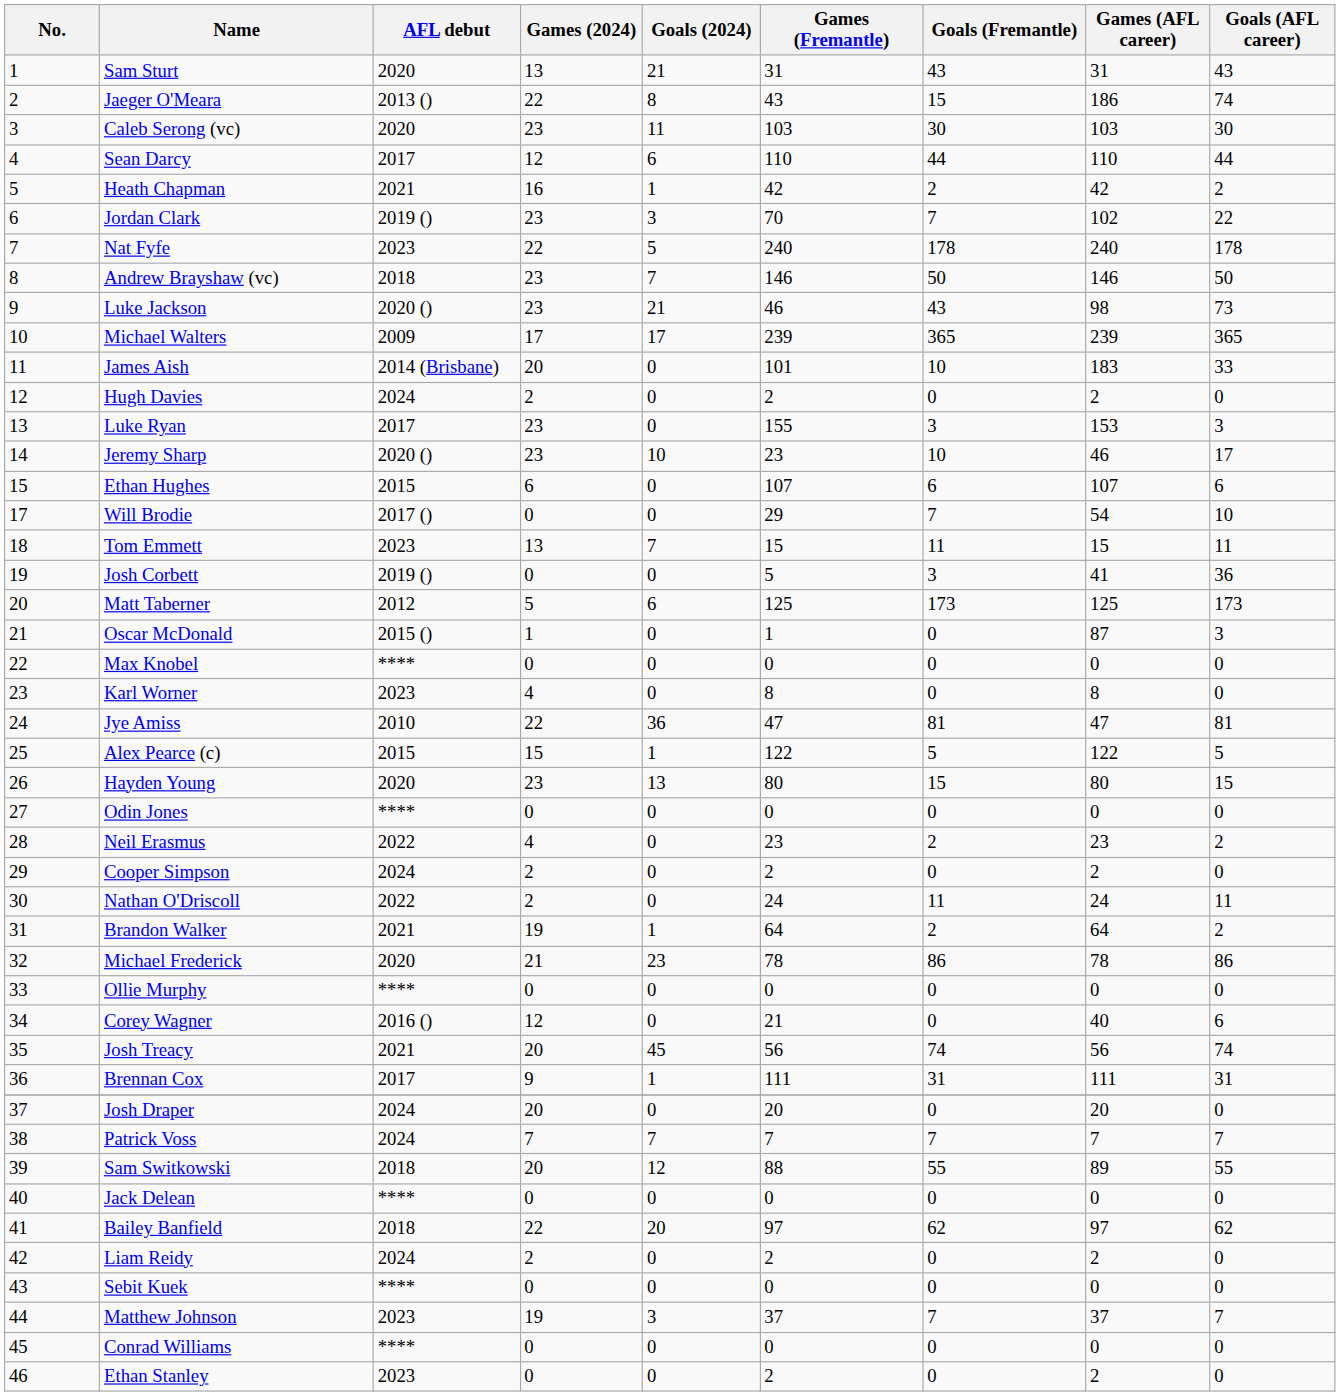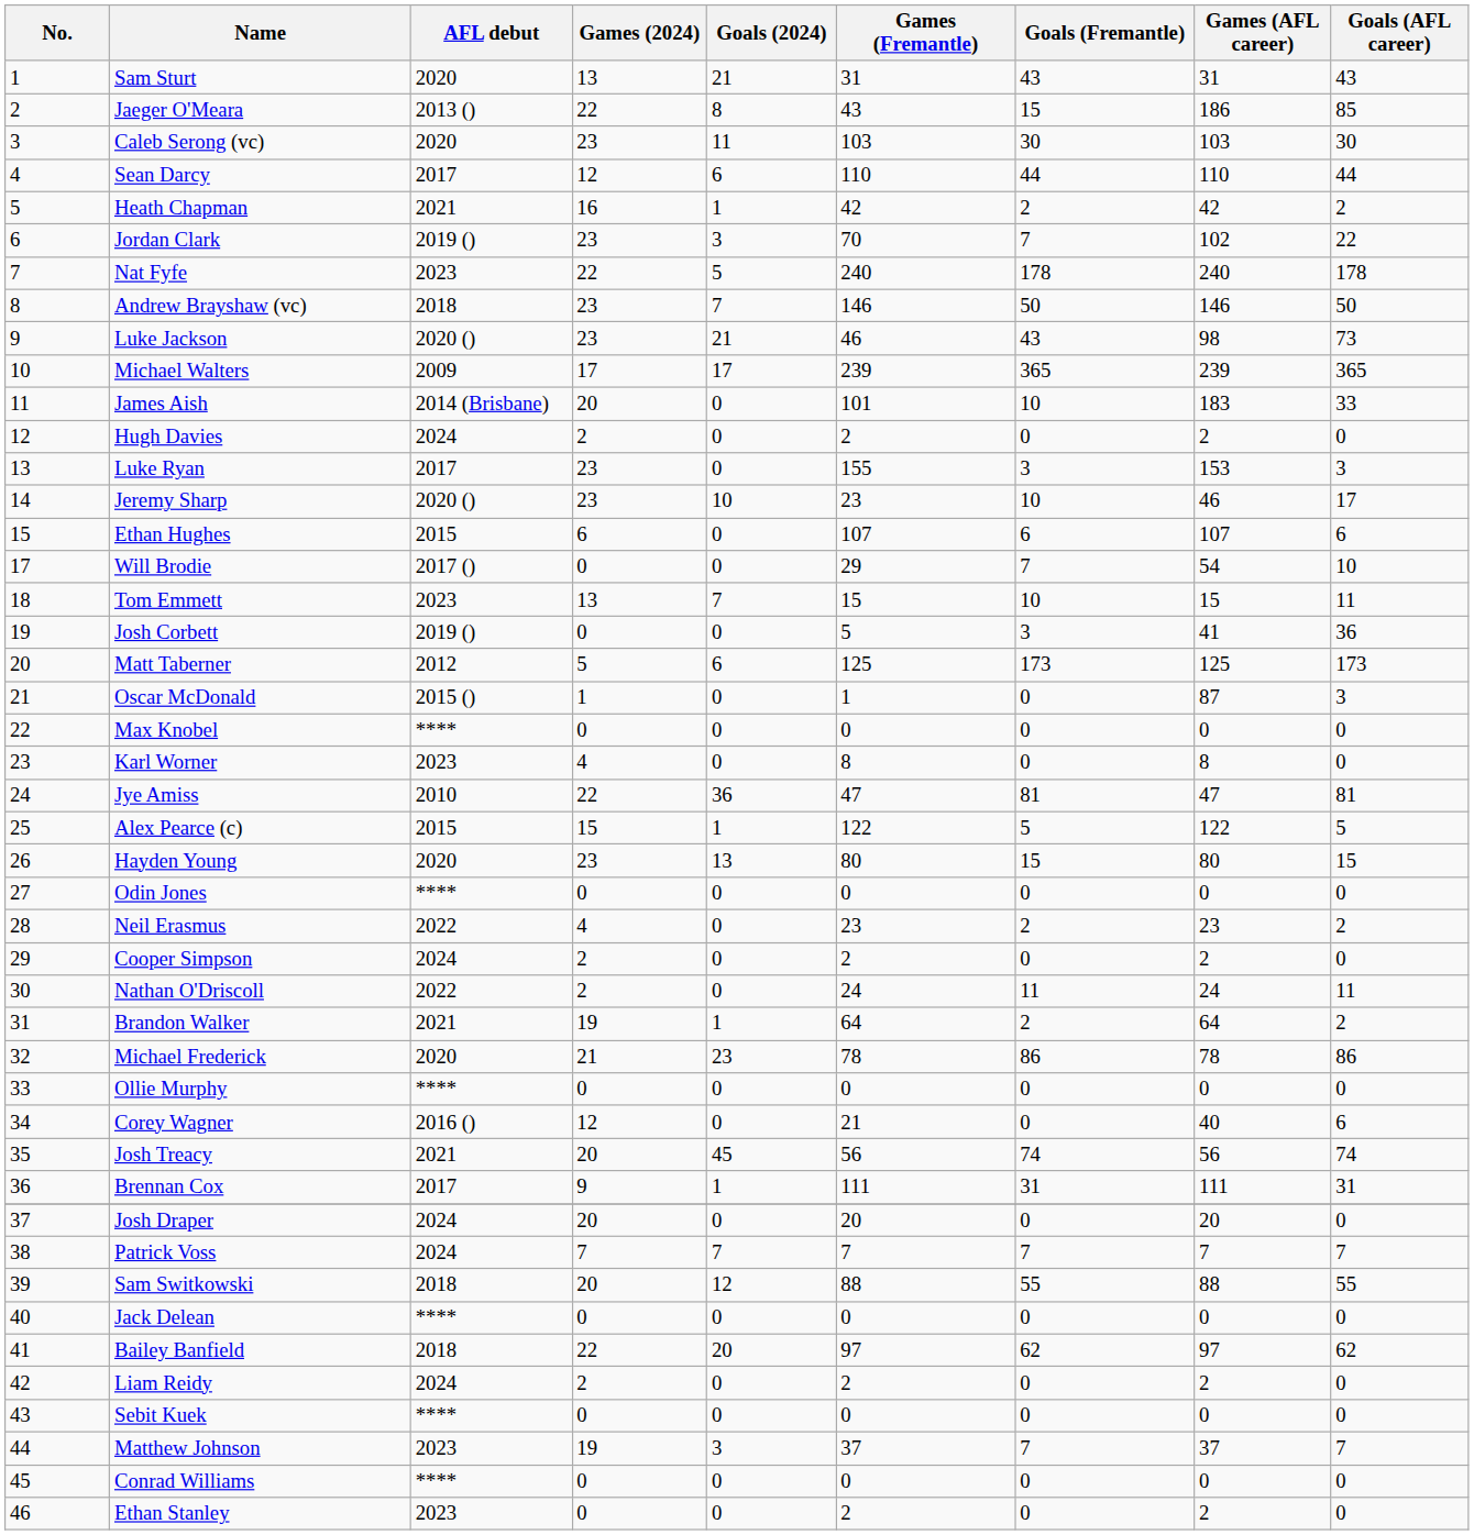 <table class="wikitable sortable" style="width:90%;">
 <tr>
 <th width="2%">No.</th>
 <th width="6%">Name</th>
 <th width="2%"><a href='#'>AFL</a> debut</th>
 <th width="2%">Games (2024)</th>
 <th width="2%">Goals (2024)</th>
 <th width="2%">Games (<a href='#'>Fremantle</a>)</th>
 <th width="2%">Goals (Fremantle)</th>
 <th width="2%">Games (AFL career)</th>
 <th width="2%">Goals (AFL career)</th>
 </tr>
 <tr>
 <td align="left">1</td>
 <td><a href='#'>Sam Sturt</a></td>
 <td>2020</td>
 <td>13</td>
 <td>21</td>
 <td>31</td>
 <td>43</td>
 <td>31</td>
 <td>43</td>
 </tr>
 <tr>
 <td>2</td>
 <td><a href='#'>Jaeger O'Meara</a></td>
 <td>2013 ()</td>
 <td>22</td>
 <td>8</td>
 <td>43</td>
 <td>15</td>
 <td>186</td>
-<td>74</td>
+<td>85</td>
 </tr>
 <tr>
 <td>3</td>
 <td><a href='#'>Caleb Serong</a> (vc)</td>
 <td>2020</td>
 <td>23</td>
 <td>11</td>
 <td>103</td>
 <td>30</td>
 <td>103</td>
 <td>30</td>
 </tr>
 <tr>
 <td>4</td>
 <td><a href='#'>Sean Darcy</a></td>
 <td>2017</td>
 <td>12</td>
 <td>6</td>
 <td>110</td>
 <td>44</td>
 <td>110</td>
 <td>44</td>
 </tr>
 <tr>
 <td>5</td>
 <td><a href='#'>Heath Chapman</a></td>
 <td>2021</td>
 <td>16</td>
 <td>1</td>
 <td>42</td>
 <td>2</td>
 <td>42</td>
 <td>2</td>
 </tr>
 <tr>
 <td>6</td>
 <td><a href='#'>Jordan Clark</a></td>
 <td>2019 ()</td>
 <td>23</td>
 <td>3</td>
 <td>70</td>
 <td>7</td>
 <td>102</td>
 <td>22</td>
 </tr>
 <tr>
 <td>7</td>
 <td><a href='#'>Nat Fyfe</a></td>
 <td>2023</td>
 <td>22</td>
 <td>5</td>
 <td>240</td>
 <td>178</td>
 <td>240</td>
 <td>178</td>
 </tr>
 <tr>
 <td>8</td>
 <td><a href='#'>Andrew Brayshaw</a> (vc)</td>
 <td>2018</td>
 <td>23</td>
 <td>7</td>
 <td>146</td>
 <td>50</td>
 <td>146</td>
 <td>50</td>
 </tr>
 <tr>
 <td>9</td>
 <td><a href='#'>Luke Jackson</a></td>
 <td>2020 ()</td>
 <td>23</td>
 <td>21</td>
 <td>46</td>
 <td>43</td>
 <td>98</td>
 <td>73</td>
 </tr>
 <tr>
 <td>10</td>
 <td><a href='#'>Michael Walters</a></td>
 <td>2009</td>
 <td>17</td>
 <td>17</td>
 <td>239</td>
 <td>365</td>
 <td>239</td>
 <td>365</td>
 </tr>
 <tr>
 <td>11</td>
 <td><a href='#'>James Aish</a></td>
 <td>2014 (<a href='#'>Brisbane</a>)</td>
 <td>20</td>
 <td>0</td>
 <td>101</td>
 <td>10</td>
 <td>183</td>
 <td>33</td>
 </tr>
 <tr>
 <td>12</td>
 <td><a href='#'>Hugh Davies</a></td>
 <td>2024</td>
 <td>2</td>
 <td>0</td>
 <td>2</td>
 <td>0</td>
 <td>2</td>
 <td>0</td>
 </tr>
 <tr>
 <td>13</td>
 <td><a href='#'>Luke Ryan</a></td>
 <td>2017</td>
 <td>23</td>
 <td>0</td>
 <td>155</td>
 <td>3</td>
 <td>153</td>
 <td>3</td>
 </tr>
 <tr>
 <td>14</td>
 <td><a href='#'>Jeremy Sharp</a></td>
 <td>2020 ()</td>
 <td>23</td>
 <td>10</td>
 <td>23</td>
 <td>10</td>
 <td>46</td>
 <td>17</td>
 </tr>
 <tr>
 <td>15</td>
 <td><a href='#'>Ethan Hughes</a></td>
 <td>2015</td>
 <td>6</td>
 <td>0</td>
 <td>107</td>
 <td>6</td>
 <td>107</td>
 <td>6</td>
 </tr>
 <tr>
 <td>17</td>
 <td><a href='#'>Will Brodie</a></td>
 <td>2017 ()</td>
 <td>0</td>
 <td>0</td>
 <td>29</td>
 <td>7</td>
 <td>54</td>
 <td>10</td>
 </tr>
 <tr>
 <td>18</td>
 <td><a href='#'>Tom Emmett</a></td>
 <td>2023</td>
 <td>13</td>
 <td>7</td>
 <td>15</td>
-<td>11</td>
+<td>10</td>
 <td>15</td>
 <td>11</td>
 </tr>
 <tr>
 <td>19</td>
 <td><a href='#'>Josh Corbett</a></td>
 <td>2019 ()</td>
 <td>0</td>
 <td>0</td>
 <td>5</td>
 <td>3</td>
 <td>41</td>
 <td>36</td>
 </tr>
 <tr>
 <td>20</td>
 <td><a href='#'>Matt Taberner</a></td>
 <td>2012</td>
 <td>5</td>
 <td>6</td>
 <td>125</td>
 <td>173</td>
 <td>125</td>
 <td>173</td>
 </tr>
 <tr>
 <td>21</td>
 <td><a href='#'>Oscar McDonald</a></td>
 <td>2015 ()</td>
 <td>1</td>
 <td>0</td>
 <td>1</td>
 <td>0</td>
 <td>87</td>
 <td>3</td>
 </tr>
 <tr>
 <td>22</td>
 <td><a href='#'>Max Knobel</a></td>
 <td>****</td>
 <td>0</td>
 <td>0</td>
 <td>0</td>
 <td>0</td>
 <td>0</td>
 <td>0</td>
 </tr>
 <tr>
 <td>23</td>
 <td><a href='#'>Karl Worner</a></td>
 <td>2023</td>
 <td>4</td>
 <td>0</td>
 <td>8</td>
 <td>0</td>
 <td>8</td>
 <td>0</td>
 </tr>
 <tr>
 <td>24</td>
 <td><a href='#'>Jye Amiss</a></td>
 <td>2010</td>
 <td>22</td>
 <td>36</td>
 <td>47</td>
 <td>81</td>
 <td>47</td>
 <td>81</td>
 </tr>
 <tr>
 <td>25</td>
 <td><a href='#'>Alex Pearce</a> (c)</td>
 <td>2015</td>
 <td>15</td>
 <td>1</td>
 <td>122</td>
 <td>5</td>
 <td>122</td>
 <td>5</td>
 </tr>
 <tr>
 <td>26</td>
 <td><a href='#'>Hayden Young</a></td>
 <td>2020</td>
 <td>23</td>
 <td>13</td>
 <td>80</td>
 <td>15</td>
 <td>80</td>
 <td>15</td>
 </tr>
 <tr>
 <td>27</td>
 <td><a href='#'>Odin Jones</a></td>
 <td>****</td>
 <td>0</td>
 <td>0</td>
 <td>0</td>
 <td>0</td>
 <td>0</td>
 <td>0</td>
 </tr>
 <tr>
 <td>28</td>
 <td><a href='#'>Neil Erasmus</a></td>
 <td>2022</td>
 <td>4</td>
 <td>0</td>
 <td>23</td>
 <td>2</td>
 <td>23</td>
 <td>2</td>
 </tr>
 <tr>
 <td>29</td>
 <td><a href='#'>Cooper Simpson</a></td>
 <td>2024</td>
 <td>2</td>
 <td>0</td>
 <td>2</td>
 <td>0</td>
 <td>2</td>
 <td>0</td>
 </tr>
 <tr>
 <td>30</td>
 <td><a href='#'>Nathan O'Driscoll</a></td>
 <td>2022</td>
 <td>2</td>
 <td>0</td>
 <td>24</td>
 <td>11</td>
 <td>24</td>
 <td>11</td>
 </tr>
 <tr>
 <td>31</td>
 <td><a href='#'>Brandon Walker</a></td>
 <td>2021</td>
 <td>19</td>
 <td>1</td>
 <td>64</td>
 <td>2</td>
 <td>64</td>
 <td>2</td>
 </tr>
 <tr>
 <td>32</td>
 <td><a href='#'>Michael Frederick</a></td>
 <td>2020</td>
 <td>21</td>
 <td>23</td>
 <td>78</td>
 <td>86</td>
 <td>78</td>
 <td>86</td>
 </tr>
 <tr>
 <td>33</td>
 <td><a href='#'>Ollie Murphy</a></td>
 <td>****</td>
 <td>0</td>
 <td>0</td>
 <td>0</td>
 <td>0</td>
 <td>0</td>
 <td>0</td>
 </tr>
 <tr>
 <td>34</td>
 <td><a href='#'>Corey Wagner</a></td>
 <td>2016 ()</td>
 <td>12</td>
 <td>0</td>
 <td>21</td>
 <td>0</td>
 <td>40</td>
 <td>6</td>
 </tr>
 <tr>
 <td>35</td>
 <td><a href='#'>Josh Treacy</a></td>
 <td>2021</td>
 <td>20</td>
 <td>45</td>
 <td>56</td>
 <td>74</td>
 <td>56</td>
 <td>74</td>
 </tr>
 <tr>
 <td>36</td>
 <td><a href='#'>Brennan Cox</a></td>
 <td>2017</td>
 <td>9</td>
 <td>1</td>
 <td>111</td>
 <td>31</td>
 <td>111</td>
 <td>31</td>
 </tr>
 <tr>
 </tr>
 <tr>
 <td>37</td>
 <td><a href='#'>Josh Draper</a></td>
 <td>2024</td>
 <td>20</td>
 <td>0</td>
 <td>20</td>
 <td>0</td>
 <td>20</td>
 <td>0</td>
 </tr>
 <tr>
 <td>38</td>
 <td><a href='#'>Patrick Voss</a></td>
 <td>2024</td>
 <td>7</td>
 <td>7</td>
 <td>7</td>
 <td>7</td>
 <td>7</td>
 <td>7</td>
 </tr>
 <tr>
 <td>39</td>
 <td><a href='#'>Sam Switkowski</a></td>
 <td>2018</td>
 <td>20</td>
 <td>12</td>
 <td>88</td>
 <td>55</td>
-<td>89</td>
+<td>88</td>
 <td>55</td>
 </tr>
 <tr>
 <td>40</td>
 <td><a href='#'>Jack Delean</a></td>
 <td>****</td>
 <td>0</td>
 <td>0</td>
 <td>0</td>
 <td>0</td>
 <td>0</td>
 <td>0</td>
 </tr>
 <tr>
 <td>41</td>
 <td><a href='#'>Bailey Banfield</a></td>
 <td>2018</td>
 <td>22</td>
 <td>20</td>
 <td>97</td>
 <td>62</td>
 <td>97</td>
 <td>62</td>
 </tr>
 <tr>
 <td>42</td>
 <td><a href='#'>Liam Reidy</a></td>
 <td>2024</td>
 <td>2</td>
 <td>0</td>
 <td>2</td>
 <td>0</td>
 <td>2</td>
 <td>0</td>
 </tr>
 <tr>
 <td>43</td>
 <td><a href='#'>Sebit Kuek</a></td>
 <td>****</td>
 <td>0</td>
 <td>0</td>
 <td>0</td>
 <td>0</td>
 <td>0</td>
 <td>0</td>
 </tr>
 <tr>
 <td>44</td>
 <td><a href='#'>Matthew Johnson</a></td>
 <td>2023</td>
 <td>19</td>
 <td>3</td>
 <td>37</td>
 <td>7</td>
 <td>37</td>
 <td>7</td>
 </tr>
 <tr>
 <td>45</td>
 <td><a href='#'>Conrad Williams</a></td>
 <td>****</td>
 <td>0</td>
 <td>0</td>
 <td>0</td>
 <td>0</td>
 <td>0</td>
 <td>0</td>
 </tr>
 <tr>
 <td>46</td>
 <td><a href='#'>Ethan Stanley</a></td>
 <td>2023</td>
 <td>0</td>
 <td>0</td>
 <td>2</td>
 <td>0</td>
 <td>2</td>
 <td>0</td>
 </tr>
 </table>
